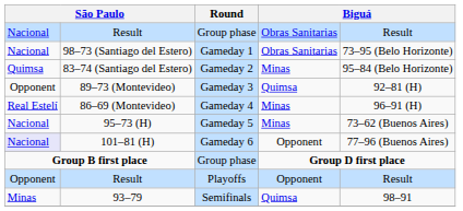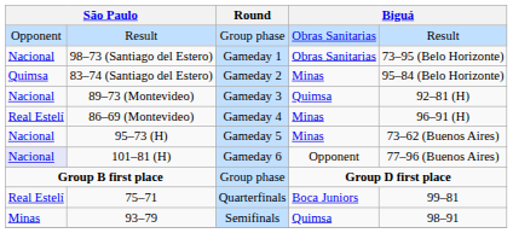 <table class="wikitable" style="text-align:center">
 <tr>
 <th colspan="2"> <a href='#'>São Paulo</a></th>
 <th>Round</th>
 <th colspan="2"> <a href='#'>Biguá</a></th>
 </tr>
 <tr style="background:#C1E0FF">
-<td style="text-align:left"> <a href='#'>Nacional</a></td>
+<td>Opponent</td>
 <td>Result</td>
 <td>Group phase</td>
 <td style="text-align:left"> <a href='#'>Obras Sanitarias</a></td>
 <td>Result</td>
 </tr>
 <tr>
 <td style="text-align:left"> <a href='#'>Nacional</a></td>
 <td>98–73 (Santiago del Estero)</td>
 <td style="background:#C1E0FF">Gameday 1</td>
 <td style="text-align:left"> <a href='#'>Obras Sanitarias</a></td>
 <td>73–95 (Belo Horizonte)</td>
 </tr>
 <tr>
 <td style="text-align:left"> <a href='#'>Quimsa</a></td>
 <td>83–74 (Santiago del Estero)</td>
 <td style="background:#C1E0FF">Gameday 2</td>
 <td style="text-align:left"> <a href='#'>Minas</a></td>
 <td>95–84 (Belo Horizonte)</td>
 </tr>
 <tr>
-<td>Opponent</td>
+<td style="text-align:left"> <a href='#'>Nacional</a></td>
 <td>89–73 (Montevideo)</td>
 <td style="background:#C1E0FF">Gameday 3</td>
 <td style="text-align:left"> <a href='#'>Quimsa</a></td>
 <td>92–81 (H)</td>
 </tr>
 <tr>
 <td style="text-align:left"> <a href='#'>Real Estelí</a></td>
 <td>86–69 (Montevideo)</td>
 <td style="background:#C1E0FF">Gameday 4</td>
 <td style="text-align:left"> <a href='#'>Minas</a></td>
 <td>96–91 (H)</td>
 </tr>
 <tr>
 <td style="text-align:left"> <a href='#'>Nacional</a></td>
 <td>95–73 (H)</td>
 <td style="background:#C1E0FF">Gameday 5</td>
 <td style="text-align:left"> <a href='#'>Minas</a></td>
 <td>73–62 (Buenos Aires)</td>
 </tr>
 <tr>
 <td style="background: lavender; text-align:left"> <a href='#'>Nacional</a></td>
 <td>101–81 (H)</td>
 <td style="background:#C1E0FF">Gameday 6</td>
 <td>Opponent</td>
 <td>77–96 (Buenos Aires)</td>
 </tr>
 <tr>
 <td colspan="2" style="vertical-align:top; text-align:center;"><strong>Group B first place</strong><br></td>
 <td style="background:#C1E0FF">Group phase</td>
 <td colspan="2" style="vertical-align:top"><strong>Group D first place</strong><br></td>
 </tr>
-<tr style="background:#C1E0FF">
-<td>Opponent</td>
-<td>Result</td>
-<td>Playoffs</td>
-<td>Opponent</td>
-<td>Result</td>
+<tr>
+<td style="text-align:left"> <a href='#'>Real Estelí</a></td>
+<td>75–71</td>
+<td style="background:#C1E0FF">Quarterfinals</td>
+<td style="text-align:left"> <a href='#'>Boca Juniors</a></td>
+<td>99–81</td>
 </tr>
 <tr>
 <td style="text-align:left"> <a href='#'>Minas</a></td>
 <td>93–79</td>
 <td style="background:#C1E0FF">Semifinals</td>
 <td style="text-align:left"> <a href='#'>Quimsa</a></td>
 <td>98–91</td>
 </tr>
 <tr>
 </tr>
 </table>
